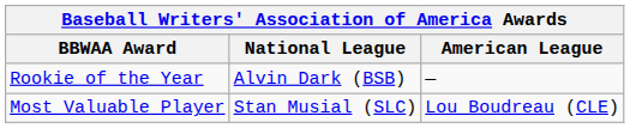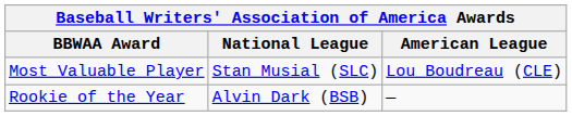 <table class="wikitable">
 <tr>
 <th colspan="3"><a href='#'>Baseball Writers' Association of America</a> Awards</th>
 </tr>
 <tr>
 <th>BBWAA Award</th>
 <th>National League</th>
 <th>American League</th>
 </tr>
 <tr>
+<td><a href='#'>Most Valuable Player</a></td>
+<td><a href='#'>Stan Musial</a> (<a href='#'>SLC</a>)</td>
+<td><a href='#'>Lou Boudreau</a> (<a href='#'>CLE</a>)</td>
+</tr>
+<tr>
 <td><a href='#'>Rookie of the Year</a></td>
 <td><a href='#'>Alvin Dark</a> (<a href='#'>BSB</a>)</td>
 <td>—</td>
 </tr>
-<tr>
-<td><a href='#'>Most Valuable Player</a></td>
-<td><a href='#'>Stan Musial</a> (<a href='#'>SLC</a>)</td>
-<td><a href='#'>Lou Boudreau</a> (<a href='#'>CLE</a>)</td>
-</tr>
 </table>
